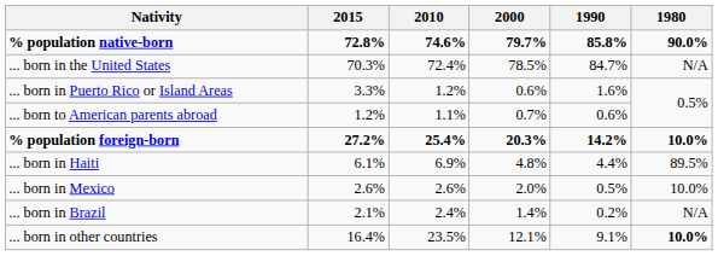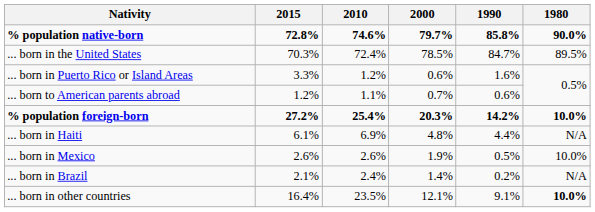 <table class="wikitable" style="font-size: 90%; text-align: right;">
 <tr>
 <th style="width: 20em;">Nativity</th>
 <th style="width: 5em;">2015</th>
 <th style="width: 5em;">2010</th>
 <th style="width: 5em;">2000</th>
 <th style="width: 5em;">1990</th>
 <th style="width: 5em;">1980</th>
 </tr>
 <tr>
 <td style="text-align:left"><strong>% population <a href='#'>native-born</a></strong></td>
 <td><strong>72.8%</strong></td>
 <td><strong>74.6%</strong></td>
 <td><strong>79.7%</strong></td>
 <td><strong>85.8%</strong></td>
 <td><strong>90.0%</strong></td>
 </tr>
 <tr>
 <td style="text-align:left">... born in the <a href='#'>United States</a></td>
 <td>70.3%</td>
 <td>72.4%</td>
 <td>78.5%</td>
 <td>84.7%</td>
-<td>N/A</td>
+<td>89.5%</td>
 </tr>
 <tr>
 <td style="text-align:left">... born in <a href='#'>Puerto Rico</a> or <a href='#'>Island Areas</a></td>
 <td>3.3%</td>
 <td>1.2%</td>
 <td>0.6%</td>
 <td>1.6%</td>
 <td rowspan="2">0.5%</td>
 </tr>
 <tr>
 <td style="text-align:left">... born to <a href='#'>American parents abroad</a></td>
 <td>1.2%</td>
 <td>1.1%</td>
 <td>0.7%</td>
 <td>0.6%</td>
 </tr>
 <tr>
 <td style="text-align:left"><strong>% population <a href='#'>foreign-born</a></strong></td>
 <td><strong>27.2%</strong></td>
 <td><strong>25.4%</strong></td>
 <td><strong>20.3%</strong></td>
 <td><strong>14.2%</strong></td>
 <td><strong>10.0%</strong></td>
 </tr>
 <tr>
 <td style="text-align:left">... born in <a href='#'>Haiti</a></td>
 <td>6.1%</td>
 <td>6.9%</td>
 <td>4.8%</td>
 <td>4.4%</td>
-<td>89.5%</td>
+<td>N/A</td>
 </tr>
 <tr>
 <td style="text-align:left">... born in <a href='#'>Mexico</a></td>
 <td>2.6%</td>
 <td>2.6%</td>
-<td>2.0%</td>
+<td>1.9%</td>
 <td>0.5%</td>
 <td>10.0%</td>
 </tr>
 <tr>
 <td style="text-align:left">... born in <a href='#'>Brazil</a></td>
 <td>2.1%</td>
 <td>2.4%</td>
 <td>1.4%</td>
 <td>0.2%</td>
 <td>N/A</td>
 </tr>
 <tr>
 <td style="text-align:left">... born in other countries</td>
 <td>16.4%</td>
 <td>23.5%</td>
 <td>12.1%</td>
 <td>9.1%</td>
 <td><strong>10.0%</strong></td>
 </tr>
 </table>
